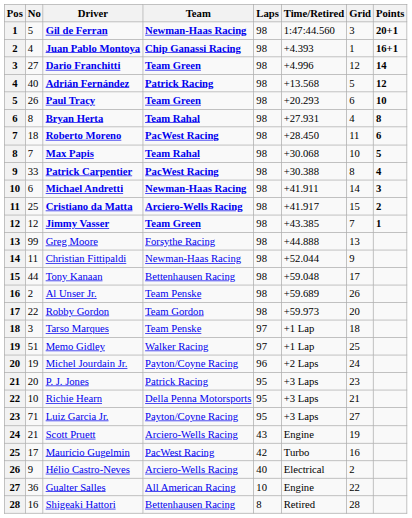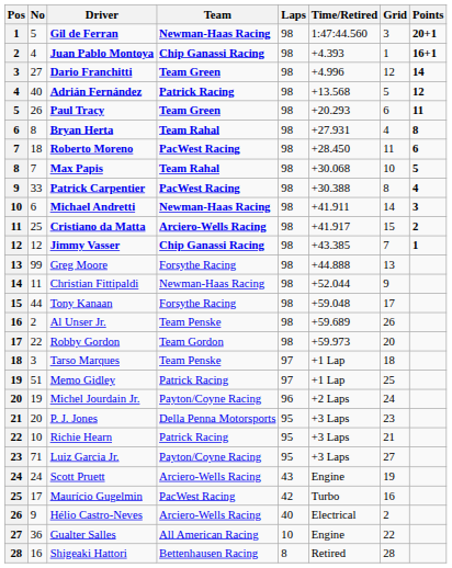 <table class="wikitable" style="font-size:95%;">
 <tr>
 <th>Pos</th>
 <th>No</th>
 <th>Driver</th>
 <th>Team</th>
 <th>Laps</th>
 <th>Time/Retired</th>
 <th>Grid</th>
 <th>Points</th>
 </tr>
 <tr>
 <th>1</th>
 <td>5</td>
 <td> <strong><a href='#'>Gil de Ferran</a></strong></td>
 <td><strong><a href='#'>Newman-Haas Racing</a></strong></td>
 <td>98</td>
 <td>1:47:44.560</td>
 <td>3</td>
 <td><strong>20+1</strong></td>
 </tr>
 <tr>
 <th>2</th>
 <td>4</td>
 <td> <strong><a href='#'>Juan Pablo Montoya</a></strong></td>
 <td><strong><a href='#'>Chip Ganassi Racing</a></strong></td>
 <td>98</td>
 <td>+4.393</td>
 <td>1</td>
 <td><strong>16+1</strong></td>
 </tr>
 <tr>
 <th>3</th>
 <td>27</td>
 <td> <strong><a href='#'>Dario Franchitti</a></strong></td>
 <td><strong><a href='#'>Team Green</a></strong></td>
 <td>98</td>
 <td>+4.996</td>
 <td>12</td>
 <td><strong>14</strong></td>
 </tr>
 <tr>
 <th>4</th>
 <td>40</td>
 <td> <strong><a href='#'>Adrián Fernández</a></strong></td>
 <td><strong><a href='#'>Patrick Racing</a></strong></td>
 <td>98</td>
 <td>+13.568</td>
 <td>5</td>
 <td><strong>12</strong></td>
 </tr>
 <tr>
 <th>5</th>
 <td>26</td>
 <td> <strong><a href='#'>Paul Tracy</a></strong></td>
 <td><strong><a href='#'>Team Green</a></strong></td>
 <td>98</td>
 <td>+20.293</td>
 <td>6</td>
-<td><strong>10</strong></td>
+<td><strong>11</strong></td>
 </tr>
 <tr>
 <th>6</th>
 <td>8</td>
 <td> <strong><a href='#'>Bryan Herta</a></strong></td>
 <td><strong><a href='#'>Team Rahal</a></strong></td>
 <td>98</td>
 <td>+27.931</td>
 <td>4</td>
 <td><strong>8</strong></td>
 </tr>
 <tr>
 <th>7</th>
 <td>18</td>
 <td> <strong><a href='#'>Roberto Moreno</a></strong></td>
 <td><strong><a href='#'>PacWest Racing</a></strong></td>
 <td>98</td>
 <td>+28.450</td>
 <td>11</td>
 <td><strong>6</strong></td>
 </tr>
 <tr>
 <th>8</th>
 <td>7</td>
 <td> <strong><a href='#'>Max Papis</a></strong></td>
 <td><strong><a href='#'>Team Rahal</a></strong></td>
 <td>98</td>
 <td>+30.068</td>
 <td>10</td>
 <td><strong>5</strong></td>
 </tr>
 <tr>
 <th>9</th>
 <td>33</td>
 <td> <strong><a href='#'>Patrick Carpentier</a></strong></td>
 <td><strong><a href='#'>PacWest Racing</a></strong></td>
 <td>98</td>
 <td>+30.388</td>
 <td>8</td>
 <td><strong>4</strong></td>
 </tr>
 <tr>
 <th>10</th>
 <td>6</td>
 <td> <strong><a href='#'>Michael Andretti</a></strong></td>
 <td><strong><a href='#'>Newman-Haas Racing</a></strong></td>
 <td>98</td>
 <td>+41.911</td>
 <td>14</td>
 <td><strong>3</strong></td>
 </tr>
 <tr>
 <th>11</th>
 <td>25</td>
 <td> <strong><a href='#'>Cristiano da Matta</a></strong></td>
 <td><strong><a href='#'>Arciero-Wells Racing</a></strong></td>
 <td>98</td>
 <td>+41.917</td>
 <td>15</td>
 <td><strong>2</strong></td>
 </tr>
 <tr>
 <th>12</th>
 <td>12</td>
 <td> <strong><a href='#'>Jimmy Vasser</a></strong></td>
-<td><strong><a href='#'>Team Green</a></strong></td>
+<td><strong><a href='#'>Chip Ganassi Racing</a></strong></td>
 <td>98</td>
 <td>+43.385</td>
 <td>7</td>
 <td><strong>1</strong></td>
 </tr>
 <tr>
 <th>13</th>
 <td>99</td>
 <td> <a href='#'>Greg Moore</a></td>
 <td><a href='#'>Forsythe Racing</a></td>
 <td>98</td>
 <td>+44.888</td>
 <td>13</td>
 <td></td>
 </tr>
 <tr>
 <th>14</th>
 <td>11</td>
 <td> <a href='#'>Christian Fittipaldi</a></td>
 <td><a href='#'>Newman-Haas Racing</a></td>
 <td>98</td>
 <td>+52.044</td>
 <td>9</td>
 <td></td>
 </tr>
 <tr>
 <th>15</th>
 <td>44</td>
 <td> <a href='#'>Tony Kanaan</a></td>
-<td><a href='#'>Bettenhausen Racing</a></td>
+<td><a href='#'>Forsythe Racing</a></td>
 <td>98</td>
 <td>+59.048</td>
 <td>17</td>
 <td></td>
 </tr>
 <tr>
 <th>16</th>
 <td>2</td>
 <td> <a href='#'>Al Unser Jr.</a></td>
 <td><a href='#'>Team Penske</a></td>
 <td>98</td>
 <td>+59.689</td>
 <td>26</td>
 <td></td>
 </tr>
 <tr>
 <th>17</th>
 <td>22</td>
 <td> <a href='#'>Robby Gordon</a></td>
 <td><a href='#'>Team Gordon</a></td>
 <td>98</td>
 <td>+59.973</td>
 <td>20</td>
 <td></td>
 </tr>
 <tr>
 <th>18</th>
 <td>3</td>
 <td> <a href='#'>Tarso Marques</a></td>
 <td><a href='#'>Team Penske</a></td>
 <td>97</td>
 <td>+1 Lap</td>
 <td>18</td>
 <td></td>
 </tr>
 <tr>
 <th>19</th>
 <td>51</td>
 <td> <a href='#'>Memo Gidley</a></td>
-<td><a href='#'>Walker Racing</a></td>
+<td><a href='#'>Patrick Racing</a></td>
 <td>97</td>
 <td>+1 Lap</td>
 <td>25</td>
 <td></td>
 </tr>
 <tr>
 <th>20</th>
 <td>19</td>
 <td> <a href='#'>Michel Jourdain Jr.</a></td>
 <td><a href='#'>Payton/Coyne Racing</a></td>
 <td>96</td>
 <td>+2 Laps</td>
 <td>24</td>
 <td></td>
 </tr>
 <tr>
 <th>21</th>
 <td>20</td>
 <td> <a href='#'>P. J. Jones</a></td>
-<td><a href='#'>Patrick Racing</a></td>
+<td><a href='#'>Della Penna Motorsports</a></td>
 <td>95</td>
 <td>+3 Laps</td>
 <td>23</td>
 <td></td>
 </tr>
 <tr>
 <th>22</th>
 <td>10</td>
 <td> <a href='#'>Richie Hearn</a></td>
-<td><a href='#'>Della Penna Motorsports</a></td>
+<td><a href='#'>Patrick Racing</a></td>
 <td>95</td>
 <td>+3 Laps</td>
 <td>21</td>
 <td></td>
 </tr>
 <tr>
 <th>23</th>
 <td>71</td>
 <td> <a href='#'>Luiz Garcia Jr.</a></td>
 <td><a href='#'>Payton/Coyne Racing</a></td>
 <td>95</td>
 <td>+3 Laps</td>
 <td>27</td>
 <td></td>
 </tr>
 <tr>
 <th>24</th>
-<td>21</td>
+<td>24</td>
 <td> <a href='#'>Scott Pruett</a></td>
 <td><a href='#'>Arciero-Wells Racing</a></td>
 <td>43</td>
 <td>Engine</td>
 <td>19</td>
 <td></td>
 </tr>
 <tr>
 <th>25</th>
 <td>17</td>
 <td> <a href='#'>Maurício Gugelmin</a></td>
 <td><a href='#'>PacWest Racing</a></td>
 <td>42</td>
 <td>Turbo</td>
 <td>16</td>
 <td></td>
 </tr>
 <tr>
 <th>26</th>
 <td>9</td>
 <td> <a href='#'>Hélio Castro-Neves</a></td>
 <td><a href='#'>Arciero-Wells Racing</a></td>
 <td>40</td>
 <td>Electrical</td>
 <td>2</td>
 <td></td>
 </tr>
 <tr>
 <th>27</th>
 <td>36</td>
 <td> <a href='#'>Gualter Salles</a></td>
 <td><a href='#'>All American Racing</a></td>
 <td>10</td>
 <td>Engine</td>
 <td>22</td>
 <td></td>
 </tr>
 <tr>
 <th>28</th>
 <td>16</td>
 <td> <a href='#'>Shigeaki Hattori</a></td>
 <td><a href='#'>Bettenhausen Racing</a></td>
 <td>8</td>
 <td>Retired</td>
 <td>28</td>
 <td></td>
 </tr>
 </table>
